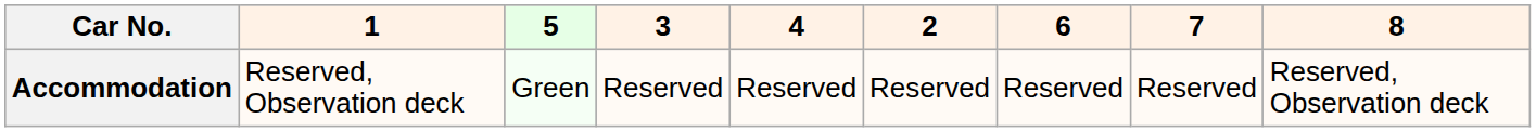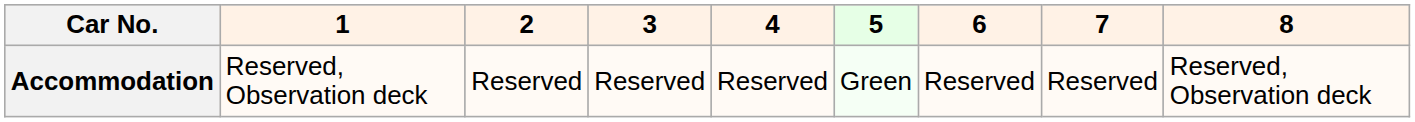 <table class="wikitable">
 <tr>
 <th>Car No.</th>
 <th style="background: #FFF2E6">1</th>
-<th style="background: #E6FFE6">5</th>
+<th style="background: #FFF2E6">2</th>
 <th style="background: #FFF2E6">3</th>
 <th style="background: #FFF2E6">4</th>
-<th style="background: #FFF2E6">2</th>
+<th style="background: #E6FFE6">5</th>
 <th style="background: #FFF2E6">6</th>
 <th style="background: #FFF2E6">7</th>
 <th style="background: #FFF2E6">8</th>
 </tr>
 <tr>
 <th>Accommodation</th>
 <td style="background: #FFFAF5">Reserved, Observation deck</td>
-<td style="background: #F5FFF5">Green</td>
 <td style="background: #FFFAF5">Reserved</td>
 <td style="background: #FFFAF5">Reserved</td>
 <td style="background: #FFFAF5">Reserved</td>
+<td style="background: #F5FFF5">Green</td>
 <td style="background: #FFFAF5">Reserved</td>
 <td style="background: #FFFAF5">Reserved</td>
 <td style="background: #FFFAF5">Reserved, Observation deck</td>
 </tr>
 </table>
